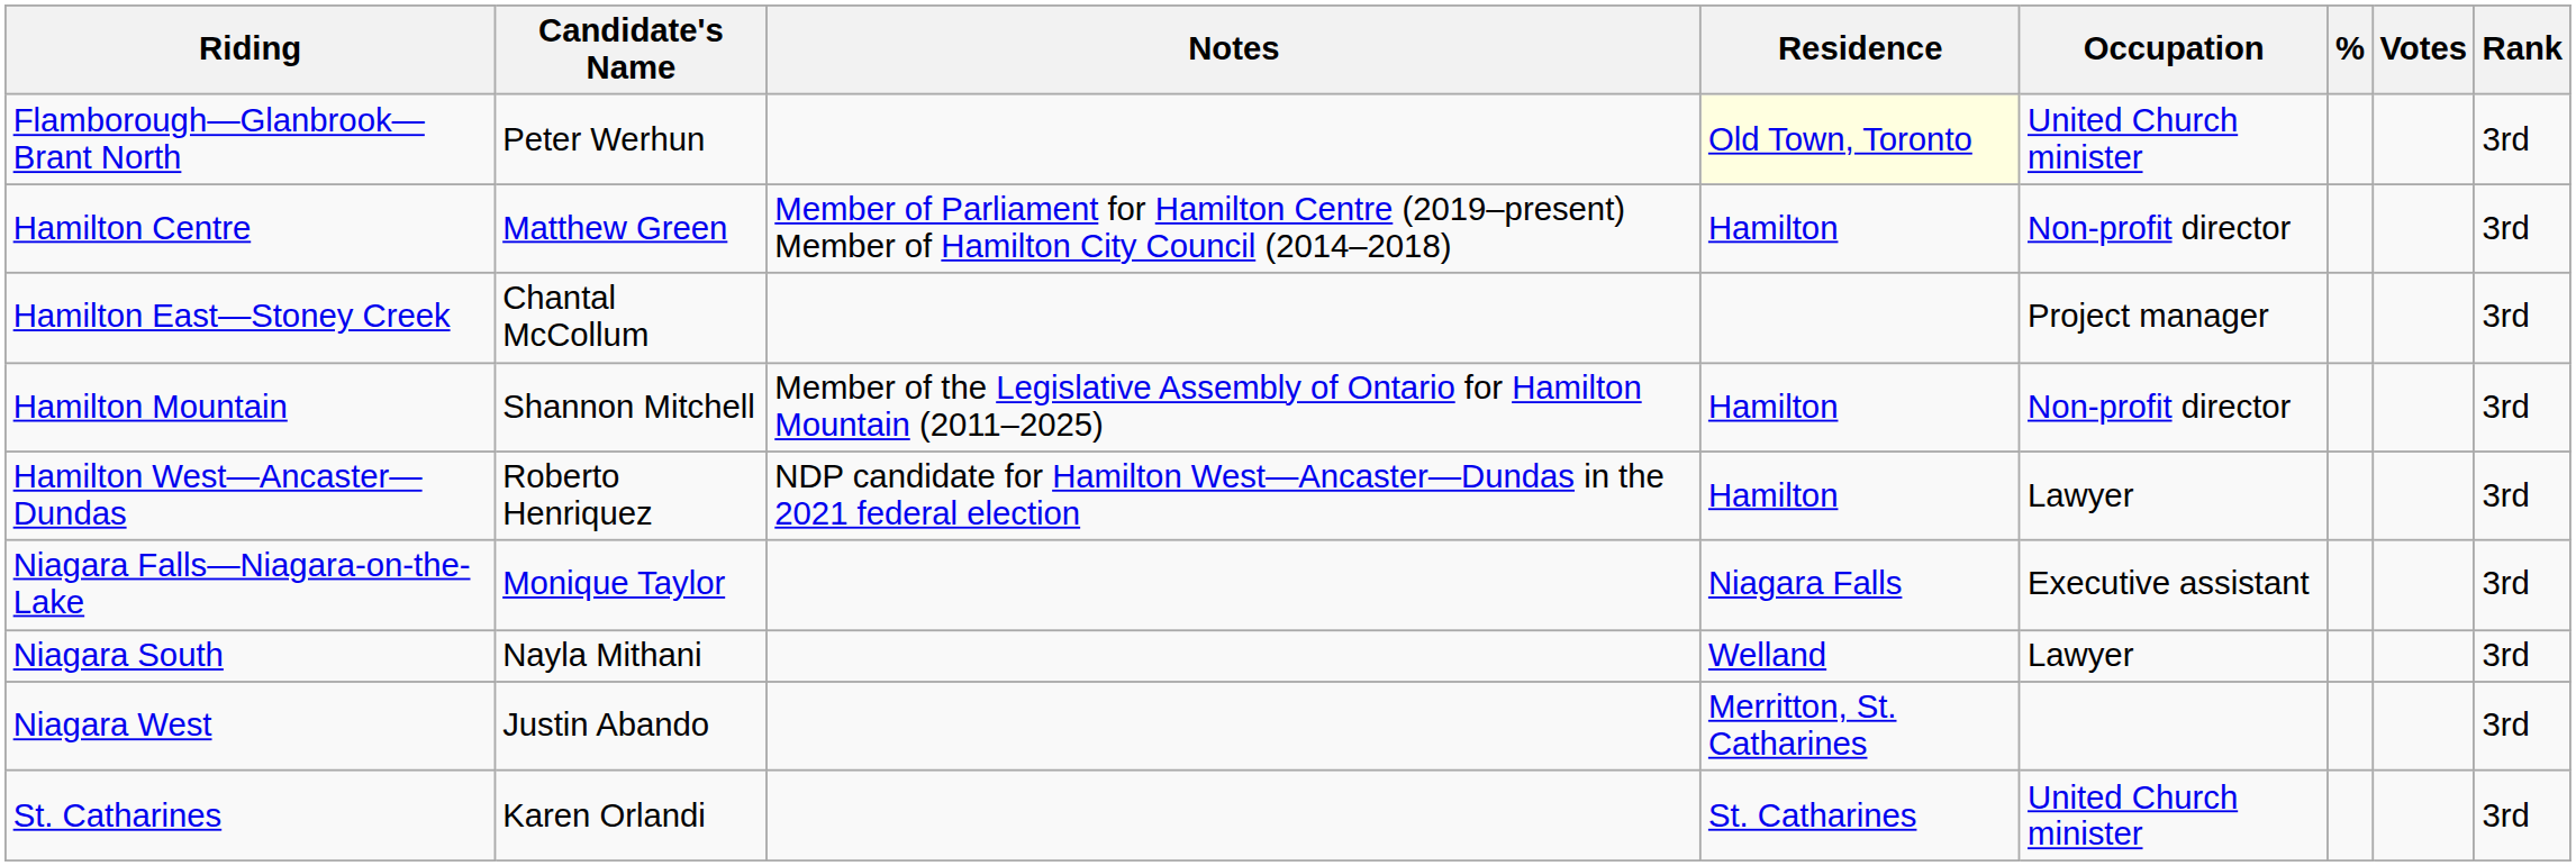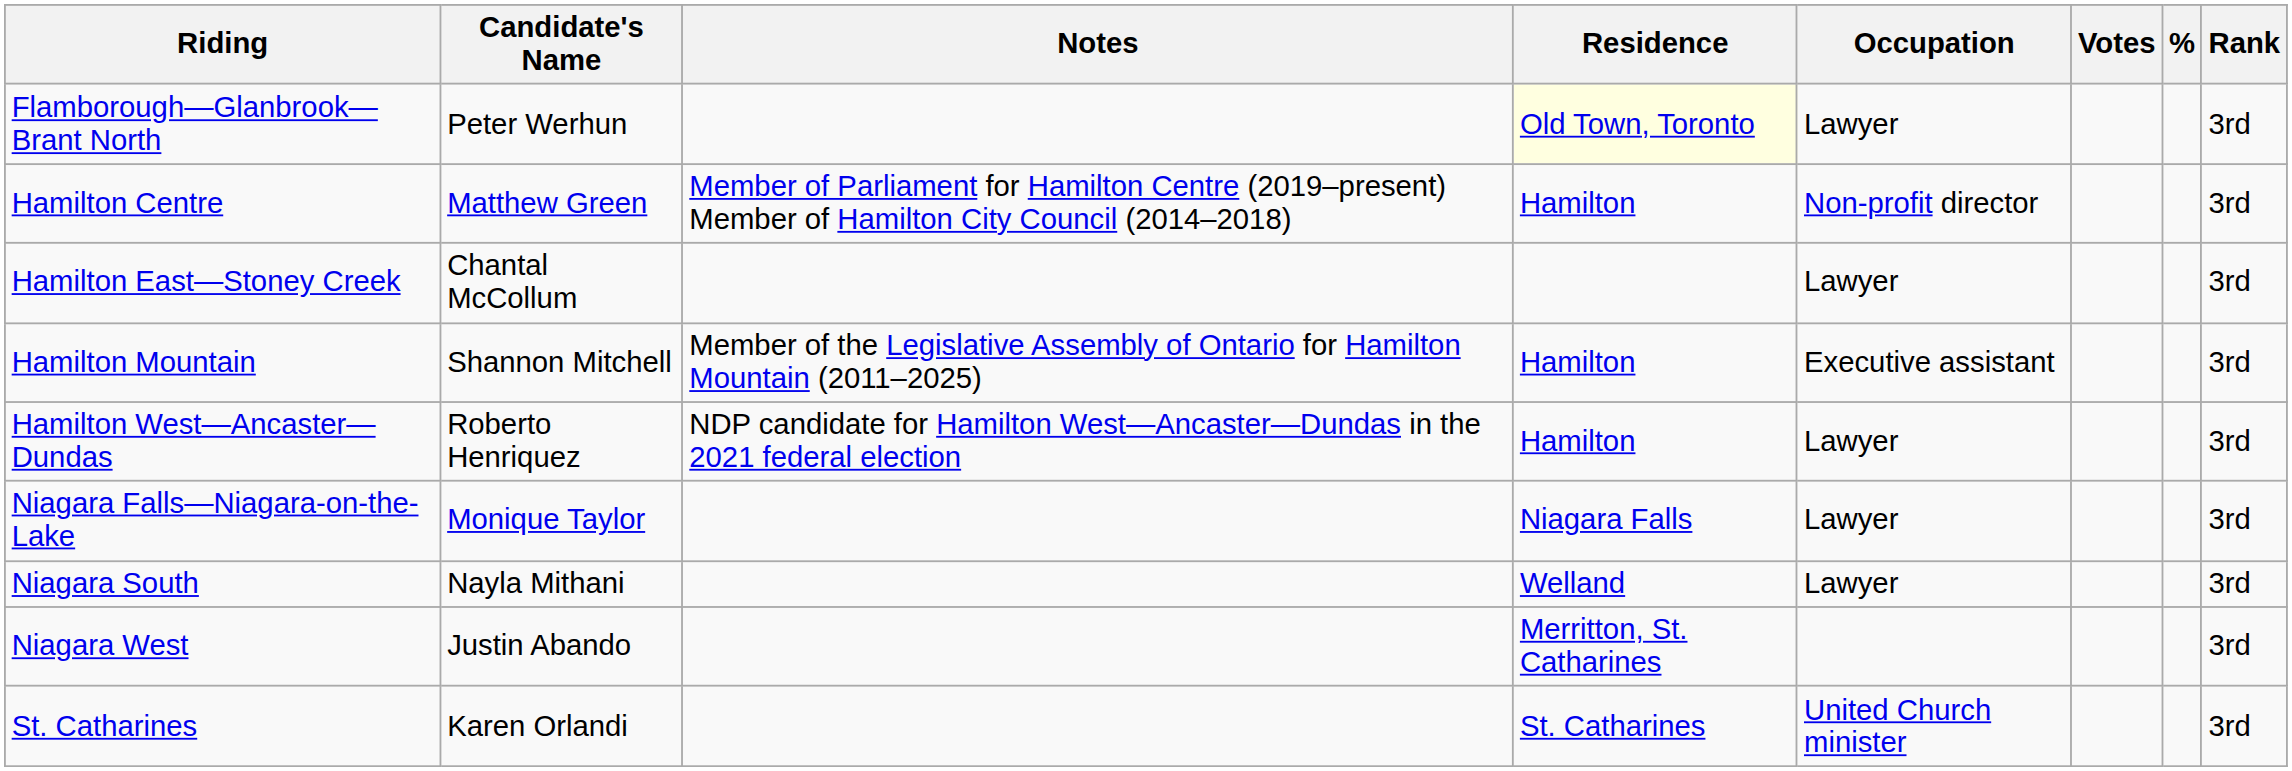 <table class="wikitable sortable">
 <tr>
 <th>Riding<br></th>
 <th>Candidate's Name</th>
 <th>Notes</th>
 <th>Residence</th>
 <th>Occupation</th>
+<th>Votes</th>
 <th>%</th>
-<th>Votes</th>
 <th>Rank</th>
 </tr>
 <tr>
 <td><a href='#'>Flamborough—Glanbrook—Brant North</a></td>
 <td>Peter Werhun</td>
 <td></td>
 <td style="background: lightyellow;"><a href='#'>Old Town, Toronto</a></td>
-<td><a href='#'>United Church</a> <a href='#'>minister</a></td>
+<td>Lawyer</td>
 <td></td>
 <td></td>
 <td>3rd</td>
 </tr>
 <tr>
 <td><a href='#'>Hamilton Centre</a></td>
 <td><a href='#'>Matthew Green</a></td>
 <td><a href='#'>Member of Parliament</a> for <a href='#'>Hamilton Centre</a> (2019–present) <br> Member of <a href='#'>Hamilton City Council</a> (2014–2018)</td>
 <td><a href='#'>Hamilton</a></td>
 <td><a href='#'>Non-profit</a> director</td>
 <td></td>
 <td></td>
 <td>3rd</td>
 </tr>
 <tr>
 <td><a href='#'>Hamilton East—Stoney Creek</a></td>
 <td>Chantal McCollum</td>
 <td></td>
 <td></td>
-<td>Project manager</td>
+<td>Lawyer</td>
 <td></td>
 <td></td>
 <td>3rd</td>
 </tr>
 <tr>
 <td><a href='#'>Hamilton Mountain</a></td>
 <td>Shannon Mitchell</td>
 <td>Member of the <a href='#'>Legislative Assembly of Ontario</a> for <a href='#'>Hamilton Mountain</a> (2011–2025)</td>
 <td><a href='#'>Hamilton</a></td>
-<td><a href='#'>Non-profit</a> director</td>
+<td>Executive assistant</td>
 <td></td>
 <td></td>
 <td>3rd</td>
 </tr>
 <tr>
 <td><a href='#'>Hamilton West—Ancaster—Dundas</a></td>
 <td>Roberto Henriquez</td>
 <td>NDP candidate for <a href='#'>Hamilton West—Ancaster—Dundas</a> in the <a href='#'>2021 federal election</a></td>
 <td><a href='#'>Hamilton</a></td>
 <td>Lawyer</td>
 <td></td>
 <td></td>
 <td>3rd</td>
 </tr>
 <tr>
 <td><a href='#'>Niagara Falls—Niagara-on-the-Lake</a></td>
 <td><a href='#'>Monique Taylor</a></td>
 <td></td>
 <td><a href='#'>Niagara Falls</a></td>
-<td>Executive assistant</td>
+<td>Lawyer</td>
 <td></td>
 <td></td>
 <td>3rd</td>
 </tr>
 <tr>
 <td><a href='#'>Niagara South</a></td>
 <td>Nayla Mithani</td>
 <td></td>
 <td><a href='#'>Welland</a></td>
 <td>Lawyer</td>
 <td></td>
 <td></td>
 <td>3rd</td>
 </tr>
 <tr>
 <td><a href='#'>Niagara West</a></td>
 <td>Justin Abando</td>
 <td></td>
 <td><a href='#'>Merritton, St. Catharines</a></td>
 <td></td>
 <td></td>
 <td></td>
 <td>3rd</td>
 </tr>
 <tr>
 <td><a href='#'>St. Catharines</a></td>
 <td>Karen Orlandi</td>
 <td></td>
 <td><a href='#'>St. Catharines</a></td>
 <td><a href='#'>United Church</a> <a href='#'>minister</a></td>
 <td></td>
 <td></td>
 <td>3rd</td>
 </tr>
 </table>
